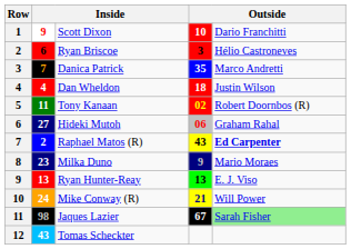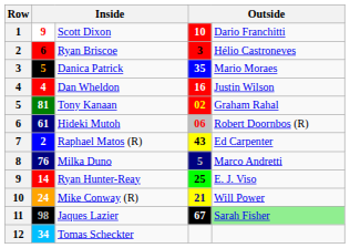 <table class="wikitable" style="font-size: 95%;">
 <tr>
 <th>Row</th>
 <th colspan=2>Inside</th>
 <th colspan=2>Outside</th>
 </tr>
 <tr>
 <th>1</th>
 <td style="background:white; color:red;" align=center><strong>9</strong></td>
 <td width="175"> <a href='#'>Scott Dixon</a></td>
 <td style="background:red; color:white;" align="center" width="25"><strong>10</strong></td>
 <td width="175"> <a href='#'>Dario Franchitti</a></td>
 </tr>
 <tr>
 <th>2</th>
 <td style="background:#FF0000; color:black;" align=center width="25"><strong>6</strong></td>
 <td width="175"> <a href='#'>Ryan Briscoe</a></td>
 <td style="background:#FF0000; color:black;" align="center" width="25"><strong>3</strong></td>
 <td width="175"> <a href='#'>Hélio Castroneves</a></td>
 </tr>
 <tr>
 <th>3</th>
-<td style="background:black; color:orange;" align=center><strong>7</strong></td>
+<td style="background:black; color:orange;" align=center><strong>5</strong></td>
 <td> <a href='#'>Danica Patrick</a></td>
 <td style="background:blue; color:white;" align=center><strong>35</strong></td>
-<td> <a href='#'>Marco Andretti</a></td>
+<td> <a href='#'>Mario Moraes</a></td>
 </tr>
 <tr>
 <th>4</th>
 <td style="background:red; color:white;" align=center><strong>4</strong></td>
 <td> <a href='#'>Dan Wheldon</a></td>
-<td style="background:red; color:white;" align=center><strong>18</strong></td>
+<td style="background:red; color:white;" align=center><strong>16</strong></td>
 <td> <a href='#'>Justin Wilson</a></td>
 </tr>
 <tr>
 <th>5</th>
-<td style="background:green; color:white;" align=center><strong>11</strong></td>
+<td style="background:green; color:white;" align=center><strong>81</strong></td>
 <td> <a href='#'>Tony Kanaan</a></td>
 <td style="background:red; color:yellow;" align="center"><strong>02</strong></td>
-<td> <a href='#'>Robert Doornbos</a> (R)</td>
+<td> <a href='#'>Graham Rahal</a></td>
 </tr>
 <tr>
 <th>6</th>
-<td style="background:navy; color:white;" align=center><strong>27</strong></td>
+<td style="background:navy; color:white;" align=center><strong>61</strong></td>
 <td nowrap> <a href='#'>Hideki Mutoh</a></td>
 <td style="background:silver; color:red;" align=center><strong>06</strong></td>
-<td> <a href='#'>Graham Rahal</a></td>
+<td> <a href='#'>Robert Doornbos</a> (R)</td>
 </tr>
 <tr>
 <th>7</th>
 <td style="background:blue; color:white;" align=center><strong>2</strong></td>
 <td> <a href='#'>Raphael Matos</a> (R)</td>
 <td style="background:yellow; color:black;" align=center><strong>43</strong></td>
-<td nowrap><strong> <a href='#'>Ed Carpenter</a></strong></td>
+<td nowrap> <a href='#'>Ed Carpenter</a></td>
 </tr>
 <tr>
 <th>8</th>
-<td style="background:navy; color:white;" align=center><strong>23</strong></td>
+<td style="background:navy; color:white;" align=center><strong>76</strong></td>
 <td> <a href='#'>Milka Duno</a></td>
-<td style="background:navy; color:silver;" align=center><strong>9</strong></td>
-<td> <a href='#'>Mario Moraes</a></td>
+<td style="background:navy; color:silver;" align=center><strong>5</strong></td>
+<td> <a href='#'>Marco Andretti</a></td>
 </tr>
 <tr>
 <th>9</th>
-<td style="background:red; color:white;" align=center><strong>13</strong></td>
+<td style="background:red; color:white;" align=center><strong>14</strong></td>
 <td> <a href='#'>Ryan Hunter-Reay</a></td>
-<td style="background:lime; color:black;" align=center><strong>13</strong></td>
+<td style="background:lime; color:black;" align=center><strong>25</strong></td>
 <td> <a href='#'>E. J. Viso</a></td>
 </tr>
 <tr>
 <th>10</th>
 <td style="background:orange; color:white;" align=center><strong>24</strong></td>
 <td> <a href='#'>Mike Conway</a> (R)</td>
 <td style="background:yellow; color:navy;" align=center width="25"><strong>21</strong></td>
 <td width="175"> <a href='#'>Will Power</a></td>
 </tr>
 <tr>
 <th>11</th>
 <td style="background:black; color:silver;" align=center><strong>98</strong></td>
 <td> <a href='#'>Jaques Lazier</a></td>
 <td style="background:black; color:white;" align=center><strong>67</strong></td>
 <td style="background: lightgreen;"> <a href='#'>Sarah Fisher</a></td>
 </tr>
 <tr>
 <th>12</th>
-<td style="background:DeepSkyBlue; color:white;" align=center><strong>43</strong></td>
+<td style="background:DeepSkyBlue; color:white;" align=center><strong>34</strong></td>
 <td> <a href='#'>Tomas Scheckter</a></td>
 <td></td>
 <td></td>
 </tr>
 </table>
